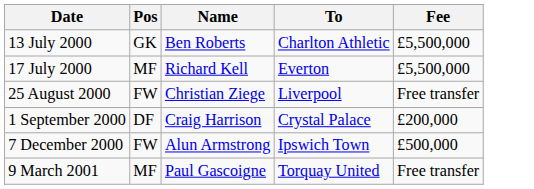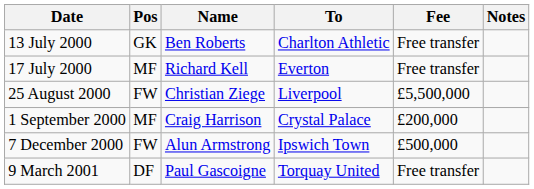 <table class="wikitable">
 <tr>
 <th>Date</th>
 <th>Pos</th>
 <th>Name</th>
 <th>To</th>
 <th>Fee</th>
+<th>Notes</th>
 </tr>
 <tr>
 <td>13 July 2000</td>
 <td>GK</td>
 <td><a href='#'>Ben Roberts</a></td>
 <td><a href='#'>Charlton Athletic</a></td>
-<td>£5,500,000</td>
+<td>Free transfer</td>
+<td></td>
 </tr>
 <tr>
 <td>17 July 2000</td>
 <td>MF</td>
 <td><a href='#'>Richard Kell</a></td>
 <td><a href='#'>Everton</a></td>
-<td>£5,500,000</td>
+<td>Free transfer</td>
+<td></td>
 </tr>
 <tr>
 <td>25 August 2000</td>
 <td>FW</td>
 <td><a href='#'>Christian Ziege</a></td>
 <td><a href='#'>Liverpool</a></td>
-<td>Free transfer</td>
+<td>£5,500,000</td>
+<td></td>
 </tr>
 <tr>
 <td>1 September 2000</td>
-<td>DF</td>
+<td>MF</td>
 <td><a href='#'>Craig Harrison</a></td>
 <td><a href='#'>Crystal Palace</a></td>
 <td>£200,000</td>
+<td></td>
 </tr>
 <tr>
 <td>7 December 2000</td>
 <td>FW</td>
 <td><a href='#'>Alun Armstrong</a></td>
 <td><a href='#'>Ipswich Town</a></td>
 <td>£500,000</td>
+<td></td>
 </tr>
 <tr>
 <td>9 March 2001</td>
-<td>MF</td>
+<td>DF</td>
 <td><a href='#'>Paul Gascoigne</a></td>
 <td><a href='#'>Torquay United</a></td>
 <td>Free transfer</td>
+<td></td>
 </tr>
 </table>
